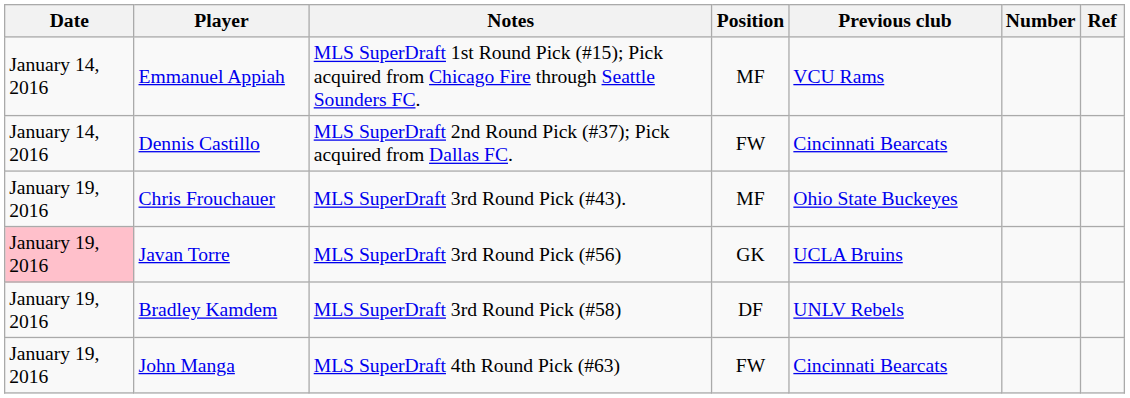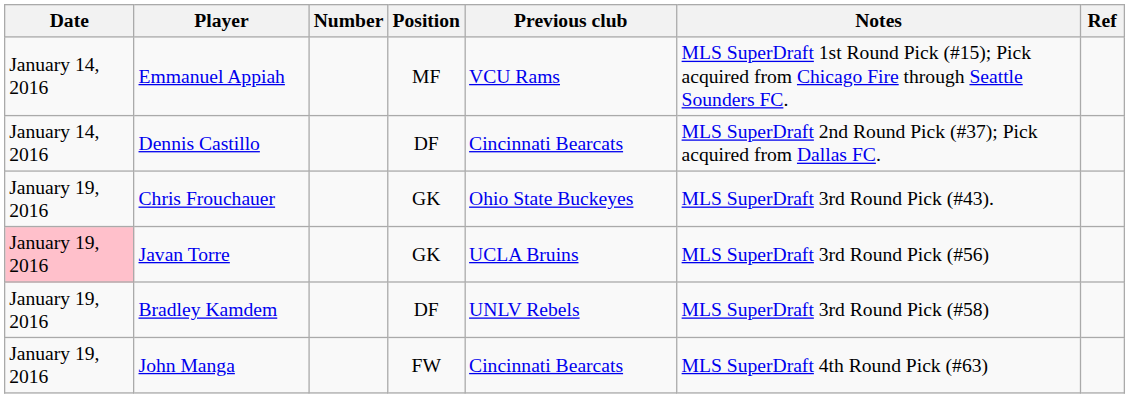 <table class="wikitable" style="text-align:left; font-size:95%;">
 <tr>
 <th style="background:; width:125px;">Date</th>
 <th style="background:; width:170px;">Player</th>
-<th style="background:; width:470px;">Notes</th>
+<th style="background:; width:50px;">Number</th>
 <th style="background:; width:50px;">Position</th>
 <th style="background:; width:223px;">Previous club</th>
-<th style="background:; width:50px;">Number</th>
+<th style="background:; width:470px;">Notes</th>
 <th style="background:; width:30px;">Ref</th>
 </tr>
 <tr>
 <td>January 14, 2016</td>
 <td> <a href='#'>Emmanuel Appiah</a></td>
-<td><a href='#'>MLS SuperDraft</a> 1st Round Pick (#15); Pick acquired from <a href='#'>Chicago Fire</a> through <a href='#'>Seattle Sounders FC</a>.</td>
+<td align=center></td>
 <td align=center>MF</td>
 <td> <a href='#'>VCU Rams</a></td>
-<td align=center></td>
+<td><a href='#'>MLS SuperDraft</a> 1st Round Pick (#15); Pick acquired from <a href='#'>Chicago Fire</a> through <a href='#'>Seattle Sounders FC</a>.</td>
 <td></td>
 </tr>
 <tr>
 <td>January 14, 2016</td>
 <td> <a href='#'>Dennis Castillo</a></td>
+<td align=center></td>
+<td align=center>DF</td>
+<td> <a href='#'>Cincinnati Bearcats</a></td>
 <td><a href='#'>MLS SuperDraft</a> 2nd Round Pick (#37); Pick acquired from <a href='#'>Dallas FC</a>.</td>
-<td align=center>FW</td>
-<td> <a href='#'>Cincinnati Bearcats</a></td>
-<td align=center></td>
 <td></td>
 </tr>
 <tr>
 <td>January 19, 2016</td>
 <td> <a href='#'>Chris Frouchauer</a></td>
+<td align=center></td>
+<td align=center>GK</td>
+<td> <a href='#'>Ohio State Buckeyes</a></td>
 <td><a href='#'>MLS SuperDraft</a> 3rd Round Pick (#43).</td>
-<td align=center>MF</td>
-<td> <a href='#'>Ohio State Buckeyes</a></td>
-<td align=center></td>
 <td></td>
 </tr>
 <tr>
 <td style="background: pink;">January 19, 2016</td>
 <td> <a href='#'>Javan Torre</a></td>
-<td><a href='#'>MLS SuperDraft</a> 3rd Round Pick (#56)</td>
+<td align=center></td>
 <td align=center>GK</td>
 <td> <a href='#'>UCLA Bruins</a></td>
-<td align=center></td>
+<td><a href='#'>MLS SuperDraft</a> 3rd Round Pick (#56)</td>
 <td></td>
 </tr>
 <tr>
 <td>January 19, 2016</td>
 <td> <a href='#'>Bradley Kamdem</a></td>
-<td><a href='#'>MLS SuperDraft</a> 3rd Round Pick (#58)</td>
+<td align=center></td>
 <td align=center>DF</td>
 <td> <a href='#'>UNLV Rebels</a></td>
-<td align=center></td>
+<td><a href='#'>MLS SuperDraft</a> 3rd Round Pick (#58)</td>
 <td></td>
 </tr>
 <tr>
 <td>January 19, 2016</td>
 <td> <a href='#'>John Manga</a></td>
-<td><a href='#'>MLS SuperDraft</a> 4th Round Pick (#63)</td>
+<td align=center></td>
 <td align=center>FW</td>
 <td> <a href='#'>Cincinnati Bearcats</a></td>
-<td align=center></td>
+<td><a href='#'>MLS SuperDraft</a> 4th Round Pick (#63)</td>
 <td></td>
 </tr>
 </table>
